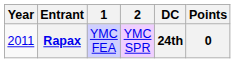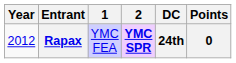 <table class="wikitable" style="text-align:center; font-size:85%">
 <tr>
 <th>Year</th>
 <th>Entrant</th>
 <th>1</th>
 <th>2</th>
 <th>DC</th>
 <th>Points</th>
 </tr>
 <tr>
-<td><a href='#'>2011</a></td>
+<td><a href='#'>2012</a></td>
 <th><a href='#'>Rapax</a></th>
 <td style="background:#CFCFFF;"><a href='#'>YMC<br>FEA</a><br></td>
-<td style="background:#EFCFFF;"><a href='#'>YMC<br>SPR</a><br></td>
+<td style="background:#EFCFFF;"><strong><a href='#'>YMC<br>SPR</a><br></strong></td>
 <th>24th</th>
 <th>0</th>
 </tr>
 </table>
